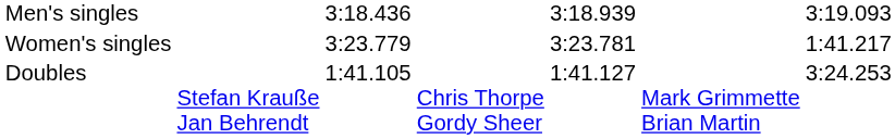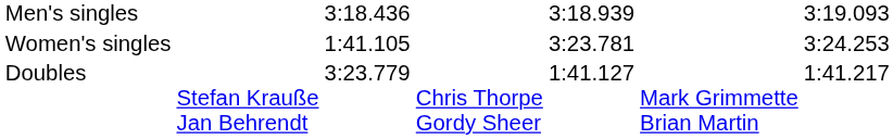 <table>
 <tr>
 <td>Men's singles <br></td>
 <td></td>
 <td>3:18.436</td>
 <td></td>
 <td>3:18.939</td>
 <td></td>
 <td>3:19.093</td>
 </tr>
 <tr>
 <td>Women's singles <br></td>
 <td></td>
-<td>3:23.779</td>
+<td>1:41.105</td>
 <td></td>
 <td>3:23.781</td>
 <td></td>
-<td>1:41.217</td>
+<td>3:24.253</td>
 </tr>
 <tr valign="top">
 <td>Doubles <br></td>
 <td><br> <a href='#'>Stefan Krauße</a> <br> <a href='#'>Jan Behrendt</a></td>
-<td>1:41.105</td>
+<td>3:23.779</td>
 <td><br> <a href='#'>Chris Thorpe</a> <br> <a href='#'>Gordy Sheer</a></td>
 <td>1:41.127</td>
 <td><br> <a href='#'>Mark Grimmette</a> <br> <a href='#'>Brian Martin</a></td>
-<td>3:24.253</td>
+<td>1:41.217</td>
 </tr>
 </table>
